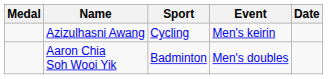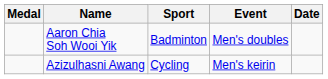 <table class="wikitable sortable" style="font-size: 95%;">
 <tr>
 <th>Medal</th>
 <th>Name</th>
 <th>Sport</th>
 <th>Event</th>
 <th>Date</th>
 </tr>
 <tr>
 <td></td>
+<td><a href='#'>Aaron Chia</a><br><a href='#'>Soh Wooi Yik</a></td>
+<td><a href='#'>Badminton</a></td>
+<td><a href='#'>Men's doubles</a></td>
+<td></td>
+</tr>
+<tr>
+<td></td>
 <td><a href='#'>Azizulhasni Awang</a></td>
 <td><a href='#'>Cycling</a></td>
 <td><a href='#'>Men's keirin</a></td>
 <td></td>
 </tr>
-<tr>
-<td></td>
-<td><a href='#'>Aaron Chia</a><br><a href='#'>Soh Wooi Yik</a></td>
-<td><a href='#'>Badminton</a></td>
-<td><a href='#'>Men's doubles</a></td>
-<td></td>
-</tr>
 </table>
